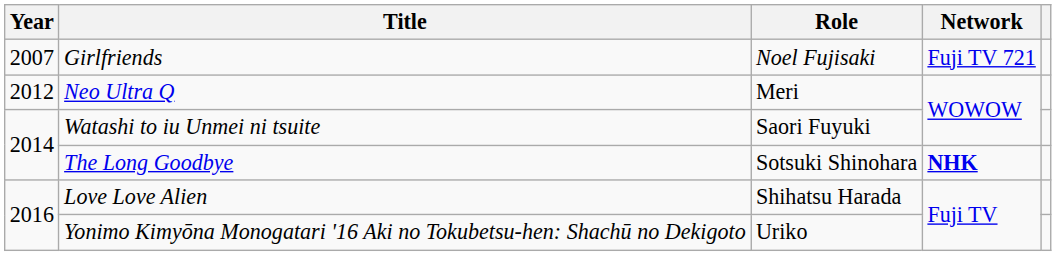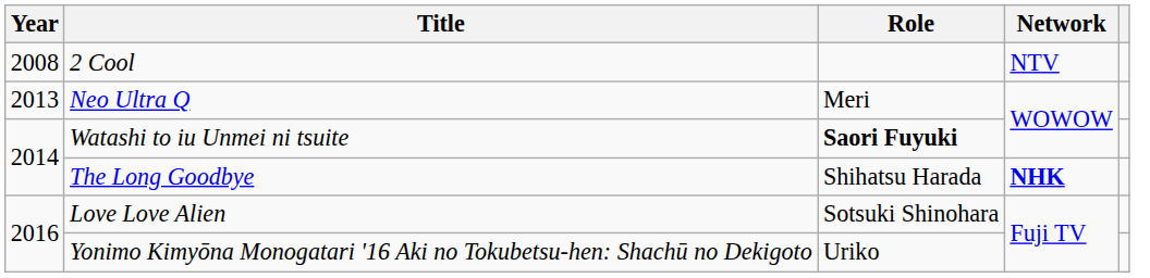 <table class="wikitable">
 <tr>
 <th>Year</th>
 <th>Title</th>
 <th>Role</th>
 <th>Network</th>
 <th></th>
 </tr>
 <tr>
-<td>2007</td>
-<td><em>Girlfriends</em></td>
-<td><em>Noel Fujisaki</em></td>
-<td><a href='#'>Fuji TV 721</a></td>
+<td>2008</td>
+<td><em>2 Cool</em></td>
+<td></td>
+<td><a href='#'>NTV</a></td>
 <td></td>
 </tr>
 <tr>
-<td>2012</td>
+<td>2013</td>
 <td><em><a href='#'>Neo Ultra Q</a></em></td>
 <td>Meri</td>
 <td rowspan="2"><a href='#'>WOWOW</a></td>
 <td></td>
 </tr>
 <tr>
 <td rowspan="2">2014</td>
 <td><em>Watashi to iu Unmei ni tsuite</em></td>
-<td>Saori Fuyuki</td>
+<td><strong>Saori Fuyuki</strong></td>
 <td></td>
 </tr>
 <tr>
 <td><em><a href='#'>The Long Goodbye</a></em></td>
-<td>Sotsuki Shinohara</td>
+<td>Shihatsu Harada</td>
 <td><strong><a href='#'>NHK</a></strong></td>
 <td></td>
 </tr>
 <tr>
 <td rowspan="2">2016</td>
 <td><em>Love Love Alien</em></td>
-<td>Shihatsu Harada</td>
+<td>Sotsuki Shinohara</td>
 <td rowspan="2"><a href='#'>Fuji TV</a></td>
 <td></td>
 </tr>
 <tr>
 <td><em>Yonimo Kimyōna Monogatari '16 Aki no Tokubetsu-hen: Shachū no Dekigoto</em></td>
 <td>Uriko</td>
 <td></td>
 </tr>
 </table>
